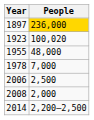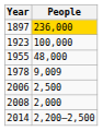 <table class="wikitable">
 <tr>
 <th>Year</th>
 <th>People</th>
 </tr>
 <tr>
 <td>1897</td>
 <td style="background: gold;">236,000</td>
 </tr>
 <tr>
 <td>1923</td>
-<td>100,020</td>
+<td>100,000</td>
 </tr>
 <tr>
 <td>1955</td>
 <td>48,000</td>
 </tr>
 <tr>
 <td>1978</td>
-<td>7,000</td>
+<td>9,009</td>
 </tr>
 <tr>
 <td>2006</td>
 <td>2,500</td>
 </tr>
 <tr>
 <td>2008</td>
 <td>2,000</td>
 </tr>
 <tr>
 <td>2014</td>
 <td>2,200–2,500</td>
 </tr>
 </table>
